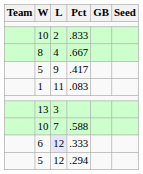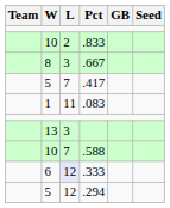 <table class="wikitable">
 <tr>
 <th>Team</th>
 <th>W</th>
 <th>L</th>
 <th>Pct</th>
 <th>GB</th>
 <th>Seed</th>
 </tr>
 <tr>
 <td colspan=6></td>
 </tr>
 <tr bgcolor="#ccffcc">
 <td></td>
 <td>10</td>
 <td>2</td>
 <td>.833</td>
 <td></td>
 <td></td>
 </tr>
 <tr bgcolor="#ccffcc">
 <td></td>
 <td>8</td>
-<td>4</td>
+<td>3</td>
 <td>.667</td>
 <td></td>
 <td></td>
 </tr>
 <tr>
 <td></td>
 <td>5</td>
-<td>9</td>
+<td>7</td>
 <td>.417</td>
 <td></td>
 <td></td>
 </tr>
 <tr>
 <td></td>
 <td>1</td>
 <td>11</td>
 <td>.083</td>
 <td></td>
 <td></td>
 </tr>
 <tr>
 <td colspan=6></td>
 </tr>
 <tr bgcolor="#ccffcc">
 <td></td>
 <td>13</td>
 <td>3</td>
 <td></td>
 <td></td>
 <td></td>
 </tr>
 <tr bgcolor="#ccffcc">
 <td></td>
 <td>10</td>
 <td>7</td>
 <td>.588</td>
 <td></td>
 <td></td>
 </tr>
 <tr>
 <td></td>
 <td>6</td>
 <td style="background: lavender;">12</td>
 <td>.333</td>
 <td></td>
 <td></td>
 </tr>
 <tr>
 <td></td>
 <td>5</td>
 <td>12</td>
 <td>.294</td>
 <td></td>
 <td></td>
 </tr>
 </table>
